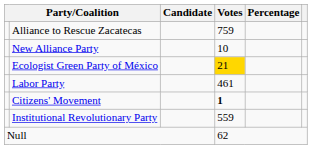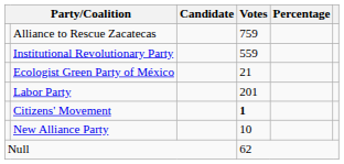 <table class="wikitable">
 <tr>
 <th colspan="2"><strong>Party/Coalition</strong></th>
 <th><strong>Candidate</strong></th>
 <th><strong>Votes</strong></th>
 <th><strong>Percentage</strong></th>
 <th></th>
 </tr>
 <tr>
 <td></td>
 <td>Alliance to Rescue Zacatecas</td>
 <td></td>
 <td>759</td>
 <td></td>
 <td></td>
 </tr>
 <tr>
 <td></td>
-<td><a href='#'>New Alliance Party</a></td>
+<td><a href='#'>Institutional Revolutionary Party</a></td>
 <td></td>
-<td>10</td>
+<td>559</td>
 <td></td>
 <td></td>
 </tr>
 <tr>
 <td></td>
 <td><a href='#'>Ecologist Green Party of México</a></td>
 <td></td>
-<td style="background: gold;">21</td>
+<td>21</td>
 <td></td>
 <td></td>
 </tr>
 <tr>
 <td></td>
 <td><a href='#'>Labor Party</a></td>
 <td></td>
-<td>461</td>
+<td>201</td>
 <td></td>
 <td></td>
 </tr>
 <tr>
 <td></td>
 <td><a href='#'>Citizens' Movement</a></td>
 <td></td>
 <td><strong>1</strong></td>
 <td></td>
 </tr>
 <tr>
 <td></td>
-<td><a href='#'>Institutional Revolutionary Party</a></td>
+<td><a href='#'>New Alliance Party</a></td>
 <td></td>
-<td>559</td>
+<td>10</td>
 <td></td>
 <td></td>
 </tr>
 <tr>
 <td colspan="3">Null</td>
 <td colspan="3">62</td>
 </tr>
 </table>
